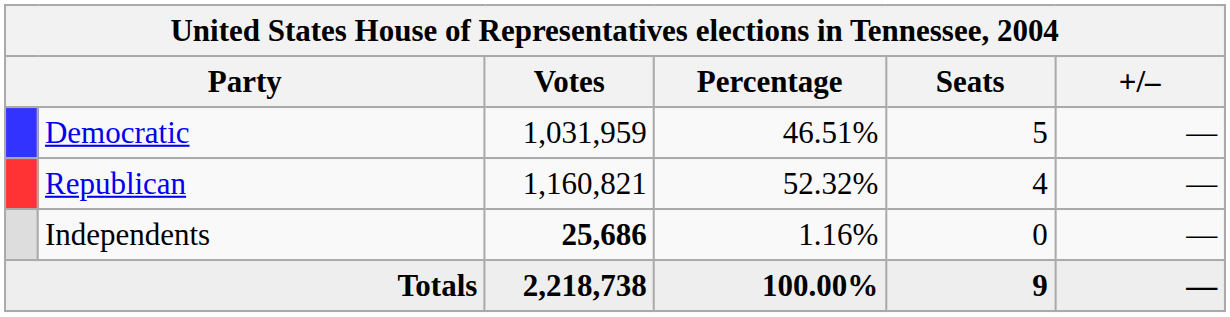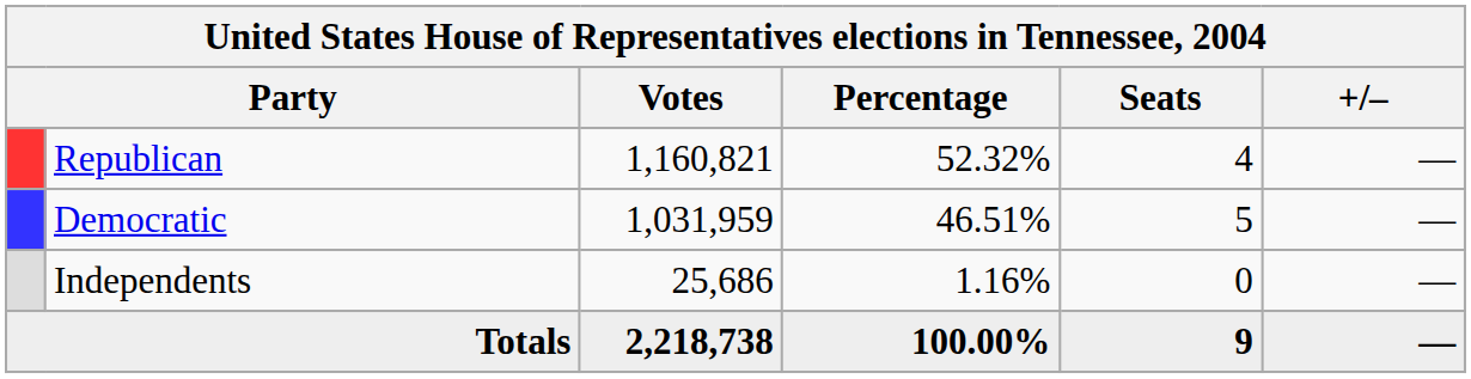 <table class="wikitable" style="font-size: 95%;">
 <tr>
 <th colspan="6">United States House of Representatives elections in Tennessee, 2004</th>
 </tr>
 <tr>
 <th colspan="2" style="width: 15em">Party</th>
 <th style="width: 5em">Votes</th>
 <th style="width: 7em">Percentage</th>
 <th style="width: 5em">Seats</th>
 <th style="width: 5em">+/–</th>
 </tr>
 <tr>
+<th style="background-color:#FF3333; width: 3px"></th>
+<td style="width: 130px"><a href='#'>Republican</a></td>
+<td align="right">1,160,821</td>
+<td align="right">52.32%</td>
+<td align="right">4</td>
+<td align="right">—</td>
+</tr>
+<tr>
 <th style="background-color:#3333FF; width: 3px"></th>
 <td style="width: 130px"><a href='#'>Democratic</a></td>
 <td align="right">1,031,959</td>
 <td align="right">46.51%</td>
 <td align="right">5</td>
 <td align="right">—</td>
 </tr>
 <tr>
-<th style="background-color:#FF3333; width: 3px"></th>
-<td style="width: 130px"><a href='#'>Republican</a></td>
-<td align="right">1,160,821</td>
-<td align="right">52.32%</td>
-<td align="right">4</td>
-<td align="right">—</td>
-</tr>
-<tr>
 <th style="background-color:#DDDDDD; width: 3px"></th>
 <td style="width: 130px">Independents</td>
-<td align="right"><strong>25,686</strong></td>
+<td align="right">25,686</td>
 <td align="right">1.16%</td>
 <td align="right">0</td>
 <td align="right">—</td>
 </tr>
 <tr bgcolor="#EEEEEE">
 <td colspan="2" align="right"><strong>Totals</strong></td>
 <td align="right"><strong>2,218,738</strong></td>
 <td align="right"><strong>100.00%</strong></td>
 <td align="right"><strong>9</strong></td>
 <td align="right"><strong>—</strong></td>
 </tr>
 <tr bgcolor="#EEEEEE">
 </tr>
 </table>
